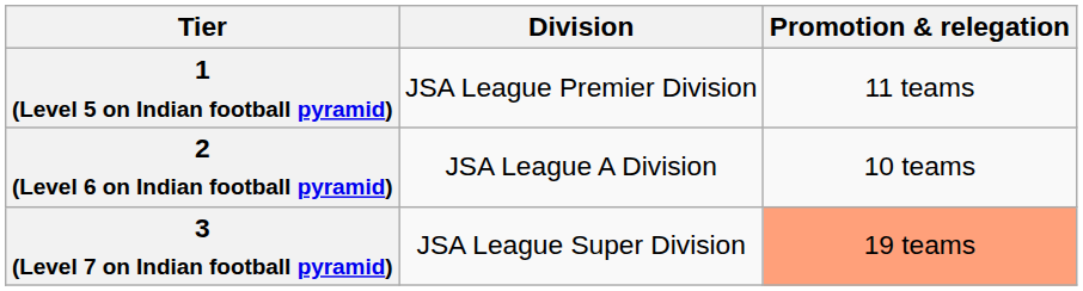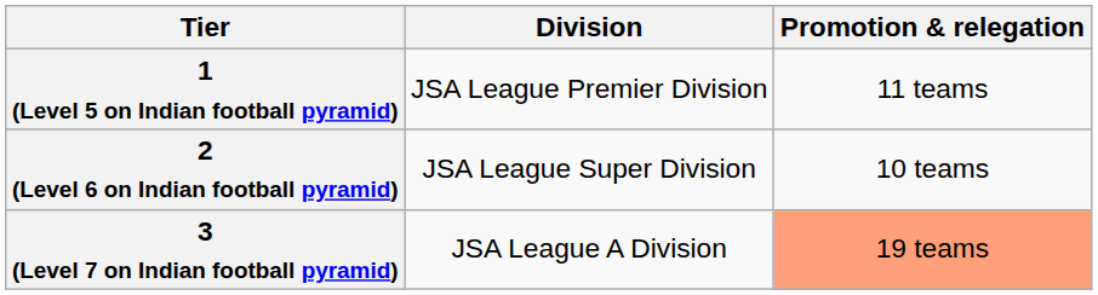 <table class="wikitable" style="text-align:center;">
 <tr>
 <th>Tier</th>
 <th>Division</th>
 <th>Promotion & relegation</th>
 </tr>
 <tr>
 <th>1<br><sub>(Level 5 on Indian football <a href='#'>pyramid</a>)</sub></th>
 <td>JSA League Premier Division</td>
 <td>11 teams</td>
 </tr>
 <tr>
 <th>2<br><sub>(Level 6 on Indian football <a href='#'>pyramid</a>)</sub></th>
-<td>JSA League A Division</td>
+<td>JSA League Super Division</td>
 <td>10 teams</td>
 </tr>
 <tr>
 <th>3<br><sub>(Level 7 on Indian football <a href='#'>pyramid</a>)</sub></th>
-<td>JSA League Super Division</td>
+<td>JSA League A Division</td>
 <td style="background: lightsalmon;">19 teams</td>
 </tr>
 </table>
